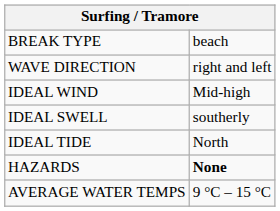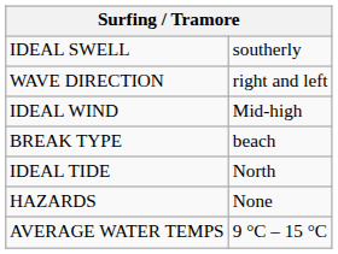 <table style="float:right;font-size:80%;" class="wikitable">
 <tr>
 <th colspan=2>Surfing / Tramore</th>
 </tr>
 <tr>
-<td>BREAK TYPE</td>
-<td>beach</td>
+<td>IDEAL SWELL</td>
+<td>southerly</td>
 </tr>
 <tr>
 <td>WAVE DIRECTION</td>
 <td>right and left</td>
 </tr>
 <tr>
 <td>IDEAL WIND</td>
 <td>Mid-high</td>
 </tr>
 <tr>
-<td>IDEAL SWELL</td>
-<td>southerly</td>
+<td>BREAK TYPE</td>
+<td>beach</td>
 </tr>
 <tr>
 <td>IDEAL TIDE</td>
 <td>North</td>
 </tr>
 <tr>
 <td>HAZARDS</td>
-<td><strong>None</strong></td>
+<td>None</td>
 </tr>
 <tr>
 <td>AVERAGE WATER TEMPS</td>
 <td>9 °C – 15 °C</td>
 </tr>
 </table>
